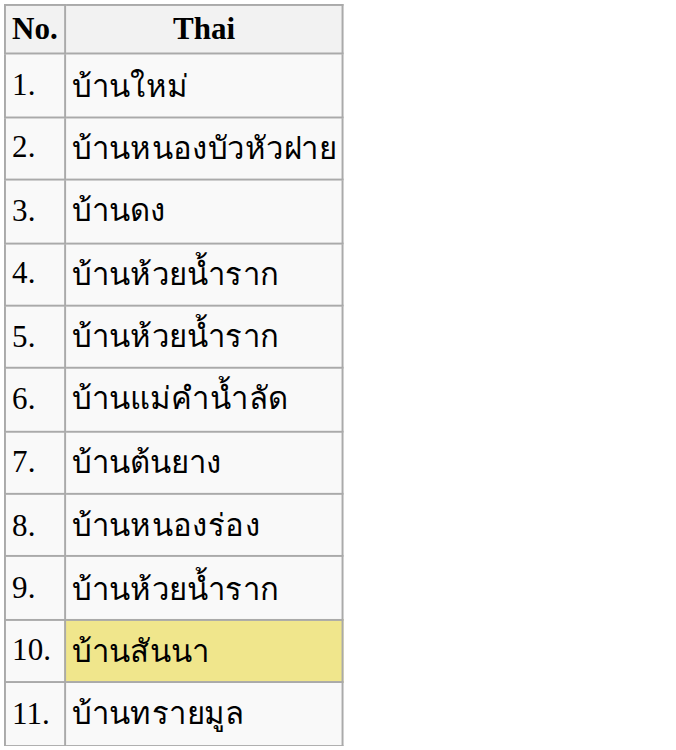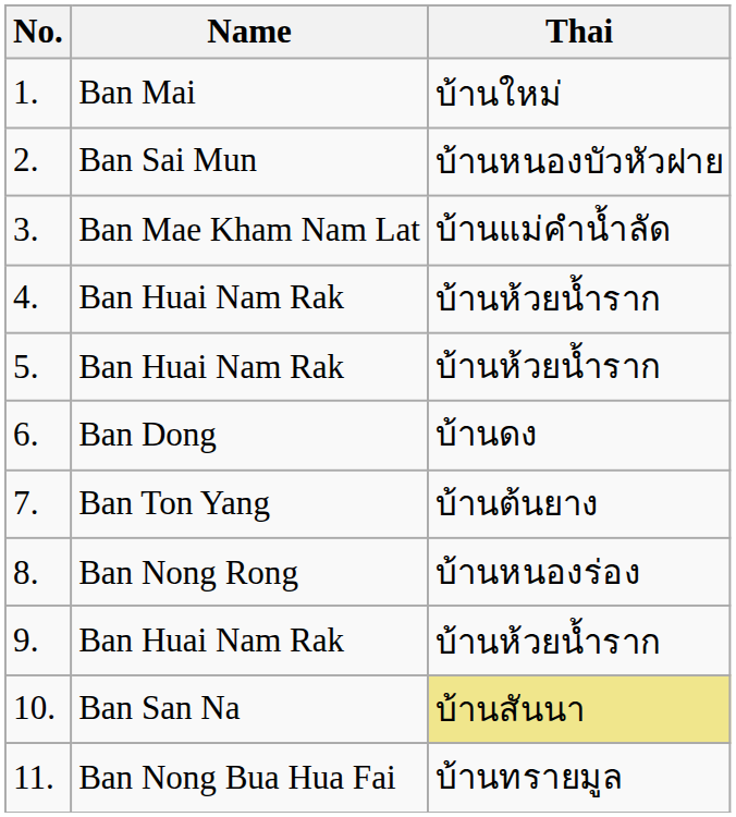 <table class="wikitable sortable">
 <tr>
 <th>No.</th>
+<th>Name</th>
 <th>Thai</th>
 </tr>
 <tr>
 <td>1.</td>
+<td>Ban Mai</td>
 <td>บ้านใหม่</td>
 </tr>
 <tr>
 <td>2.</td>
+<td>Ban Sai Mun</td>
 <td>บ้านหนองบัวหัวฝาย</td>
 </tr>
 <tr>
 <td>3.</td>
-<td>บ้านดง</td>
+<td>Ban Mae Kham Nam Lat</td>
+<td>บ้านแม่คำน้ำลัด</td>
 </tr>
 <tr>
 <td>4.</td>
+<td>Ban Huai Nam Rak</td>
 <td>บ้านห้วยน้ำราก</td>
 </tr>
 <tr>
 <td>5.</td>
+<td>Ban Huai Nam Rak</td>
 <td>บ้านห้วยน้ำราก</td>
 </tr>
 <tr>
 <td>6.</td>
-<td>บ้านแม่คำน้ำลัด</td>
+<td>Ban Dong</td>
+<td>บ้านดง</td>
 </tr>
 <tr>
 <td>7.</td>
+<td>Ban Ton Yang</td>
 <td>บ้านต้นยาง</td>
 </tr>
 <tr>
 <td>8.</td>
+<td>Ban Nong Rong</td>
 <td>บ้านหนองร่อง</td>
 </tr>
 <tr>
 <td>9.</td>
+<td>Ban Huai Nam Rak</td>
 <td>บ้านห้วยน้ำราก</td>
 </tr>
 <tr>
 <td>10.</td>
+<td>Ban San Na</td>
 <td style="background: khaki;">บ้านสันนา</td>
 </tr>
 <tr>
 <td>11.</td>
+<td>Ban Nong Bua Hua Fai</td>
 <td>บ้านทรายมูล</td>
 </tr>
 </table>
